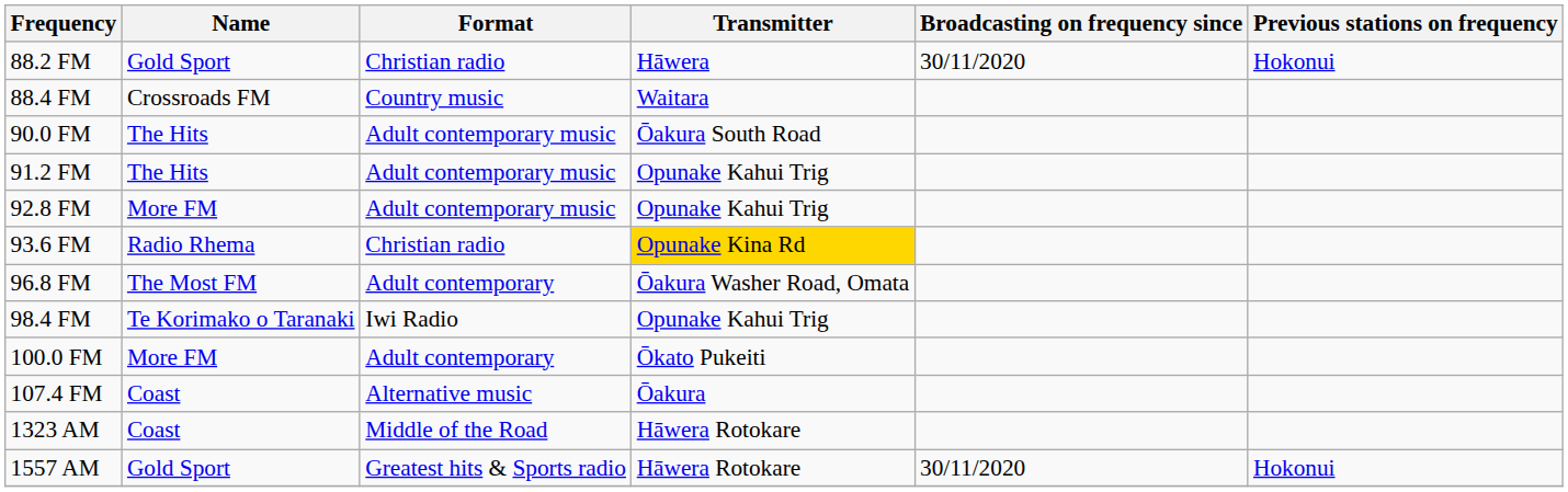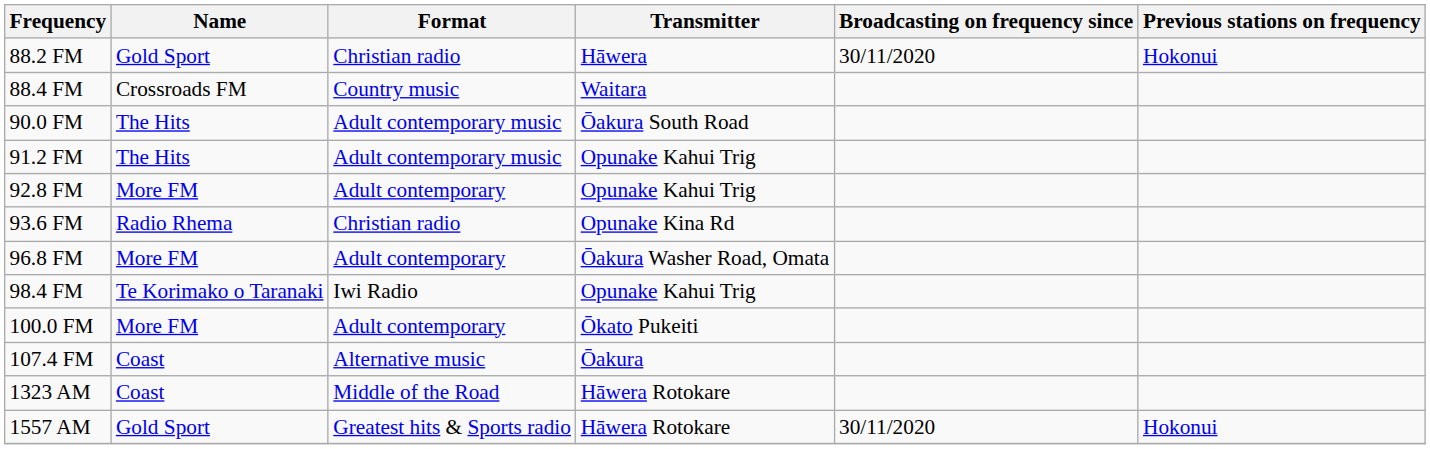 <table class="wikitable sortable">
 <tr>
 <th scope="col">Frequency</th>
 <th scope="col">Name</th>
 <th scope="col">Format</th>
 <th scope="col">Transmitter</th>
 <th scope="col">Broadcasting on frequency since</th>
 <th scope="col" class="unsortable">Previous stations on frequency</th>
 </tr>
 <tr>
 <td>88.2 FM</td>
 <td><a href='#'>Gold Sport</a></td>
 <td><a href='#'>Christian radio</a></td>
 <td><a href='#'>Hāwera</a></td>
 <td>30/11/2020</td>
 <td><a href='#'>Hokonui</a></td>
 </tr>
 <tr>
 <td>88.4 FM</td>
 <td>Crossroads FM</td>
 <td><a href='#'>Country music</a></td>
 <td><a href='#'>Waitara</a></td>
 <td></td>
 <td></td>
 </tr>
 <tr>
 <td>90.0 FM</td>
 <td><a href='#'>The Hits</a></td>
 <td><a href='#'>Adult contemporary music</a></td>
 <td><a href='#'>Ōakura</a> South Road</td>
 <td></td>
 <td></td>
 </tr>
 <tr>
 <td>91.2 FM</td>
 <td><a href='#'>The Hits</a></td>
 <td><a href='#'>Adult contemporary music</a></td>
 <td><a href='#'>Opunake</a> Kahui Trig</td>
 <td></td>
 <td></td>
 </tr>
 <tr>
 <td>92.8 FM</td>
 <td><a href='#'>More FM</a></td>
-<td><a href='#'>Adult contemporary music</a></td>
+<td><a href='#'>Adult contemporary</a></td>
 <td><a href='#'>Opunake</a> Kahui Trig</td>
 <td></td>
 <td></td>
 </tr>
 <tr>
 <td>93.6 FM</td>
 <td><a href='#'>Radio Rhema</a></td>
 <td><a href='#'>Christian radio</a></td>
-<td style="background: gold;"><a href='#'>Opunake</a> Kina Rd</td>
+<td><a href='#'>Opunake</a> Kina Rd</td>
 <td></td>
 <td></td>
 </tr>
 <tr>
 <td>96.8 FM</td>
-<td><a href='#'>The Most FM</a></td>
+<td><a href='#'>More FM</a></td>
 <td><a href='#'>Adult contemporary</a></td>
 <td><a href='#'>Ōakura</a> Washer Road, Omata</td>
 <td></td>
 <td></td>
 </tr>
 <tr>
 <td>98.4 FM</td>
 <td><a href='#'>Te Korimako o Taranaki</a></td>
 <td>Iwi Radio</td>
 <td><a href='#'>Opunake</a> Kahui Trig</td>
 <td></td>
 <td></td>
 </tr>
 <tr>
 <td>100.0 FM</td>
 <td><a href='#'>More FM</a></td>
 <td><a href='#'>Adult contemporary</a></td>
 <td><a href='#'>Ōkato</a> Pukeiti</td>
 <td></td>
 <td></td>
 </tr>
 <tr>
 <td>107.4 FM</td>
 <td><a href='#'>Coast</a></td>
 <td><a href='#'>Alternative music</a></td>
 <td><a href='#'>Ōakura</a></td>
 <td></td>
 <td></td>
 </tr>
 <tr>
 <td>1323 AM</td>
 <td><a href='#'>Coast</a></td>
 <td><a href='#'>Middle of the Road</a></td>
 <td><a href='#'>Hāwera</a> Rotokare</td>
 <td></td>
 <td></td>
 </tr>
 <tr>
 <td>1557 AM</td>
 <td><a href='#'>Gold Sport</a></td>
 <td><a href='#'>Greatest hits</a> & <a href='#'>Sports radio</a></td>
 <td><a href='#'>Hāwera</a> Rotokare</td>
 <td>30/11/2020</td>
 <td><a href='#'>Hokonui</a></td>
 </tr>
 <tr>
 </tr>
 </table>
